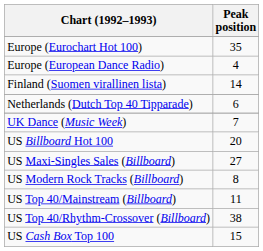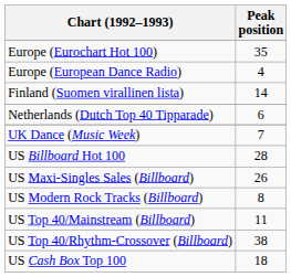 <table class="wikitable sortable">
 <tr>
 <th>Chart (1992–1993)</th>
 <th>Peak<br>position</th>
 </tr>
 <tr>
 </tr>
 <tr>
 </tr>
 <tr>
 </tr>
 <tr>
 </tr>
 <tr>
 </tr>
 <tr>
 </tr>
 <tr>
 <td>Europe (<a href='#'>Eurochart Hot 100</a>)</td>
 <td align="center">35</td>
 </tr>
 <tr>
 <td>Europe (<a href='#'>European Dance Radio</a>)</td>
 <td align="center">4</td>
 </tr>
 <tr>
 <td>Finland (<a href='#'>Suomen virallinen lista</a>)</td>
 <td align="center">14</td>
 </tr>
 <tr>
 </tr>
 <tr>
 <td>Netherlands (<a href='#'>Dutch Top 40 Tipparade</a>)</td>
 <td align="center">6</td>
 </tr>
 <tr>
 </tr>
 <tr>
 </tr>
 <tr>
 </tr>
 <tr>
 </tr>
 <tr>
 </tr>
 <tr>
 <td><a href='#'>UK Dance</a> (<em><a href='#'>Music Week</a></em>)</td>
 <td align="center">7</td>
 </tr>
 <tr>
 <td>US <a href='#'><em>Billboard</em> Hot 100</a></td>
-<td align="center">20</td>
+<td align="center">28</td>
 </tr>
 <tr>
 <td>US <a href='#'>Maxi-Singles Sales</a> (<em><a href='#'>Billboard</a></em>)</td>
-<td align="center">27</td>
+<td align="center">26</td>
 </tr>
 <tr>
 <td>US <a href='#'>Modern Rock Tracks</a> (<em><a href='#'>Billboard</a></em>)</td>
 <td align="center">8</td>
 </tr>
 <tr>
 <td>US <a href='#'>Top 40/Mainstream</a> (<em><a href='#'>Billboard</a></em>)</td>
 <td align="center">11</td>
 </tr>
 <tr>
 <td>US <a href='#'>Top 40/Rhythm-Crossover</a> (<em><a href='#'>Billboard</a></em>)</td>
 <td align="center">38</td>
 </tr>
 <tr>
 <td>US <a href='#'><em>Cash Box</em> Top 100</a></td>
-<td align="center">15</td>
+<td align="center">18</td>
 </tr>
 </table>
